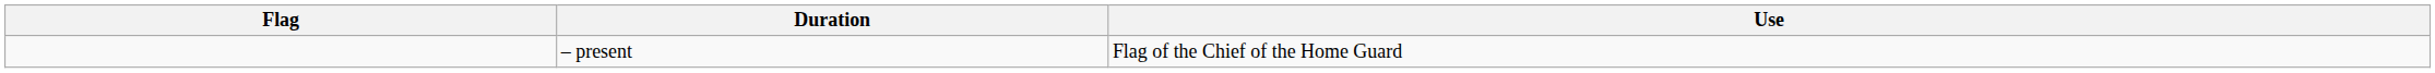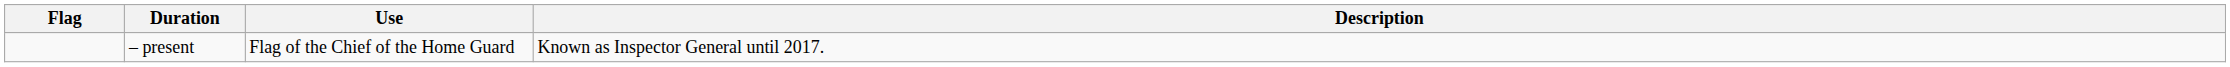 <table class="wikitable" width="100%">
 <tr>
 <th style="width:100px;">Flag</th>
 <th style="width:100px;">Duration</th>
 <th style="width:250px;">Use</th>
+<th style="min-width:250px">Description</th>
 </tr>
 <tr>
 <td></td>
 <td>– present</td>
 <td>Flag of the Chief of the Home Guard</td>
+<td>Known as Inspector General until 2017.</td>
 </tr>
 </table>
